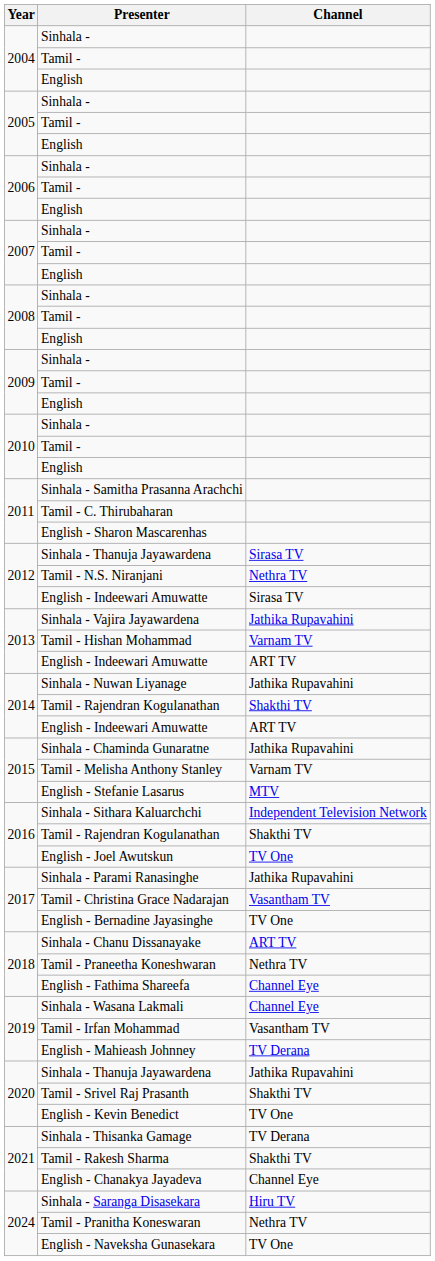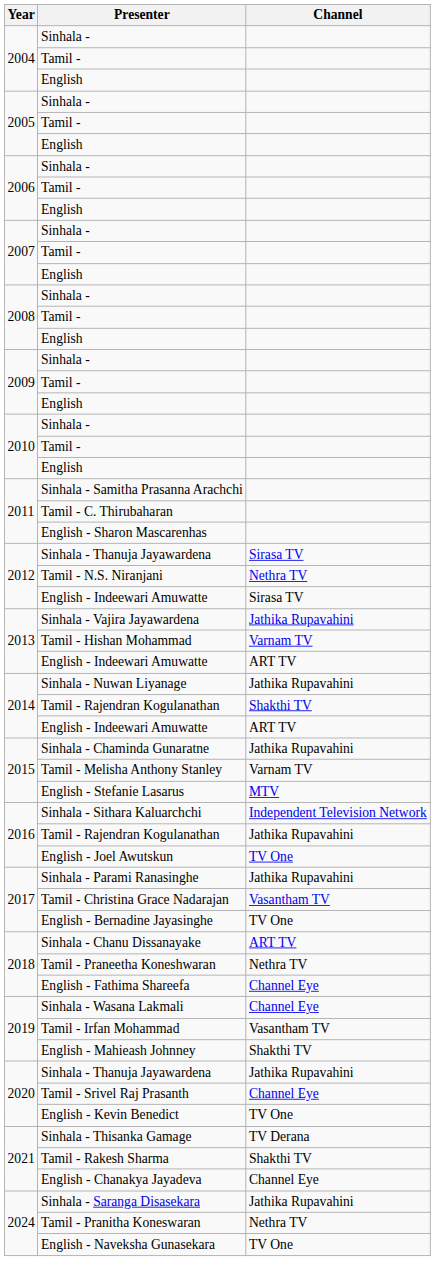 <table class="wikitable">
 <tr>
 <th>Year</th>
 <th>Presenter</th>
 <th>Channel</th>
 </tr>
 <tr>
 <td rowspan="3">2004</td>
 <td>Sinhala -</td>
 <td></td>
 </tr>
 <tr>
 <td>Tamil -</td>
 <td></td>
 </tr>
 <tr>
 <td>English</td>
 <td></td>
 </tr>
 <tr>
 <td rowspan="3">2005</td>
 <td>Sinhala -</td>
 <td></td>
 </tr>
 <tr>
 <td>Tamil -</td>
 <td></td>
 </tr>
 <tr>
 <td>English</td>
 <td></td>
 </tr>
 <tr>
 <td rowspan="3">2006</td>
 <td>Sinhala -</td>
 <td></td>
 </tr>
 <tr>
 <td>Tamil -</td>
 <td></td>
 </tr>
 <tr>
 <td>English</td>
 <td></td>
 </tr>
 <tr>
 <td rowspan="3">2007</td>
 <td>Sinhala -</td>
 <td></td>
 </tr>
 <tr>
 <td>Tamil -</td>
 <td></td>
 </tr>
 <tr>
 <td>English</td>
 <td></td>
 </tr>
 <tr>
 <td rowspan="3">2008</td>
 <td>Sinhala -</td>
 <td></td>
 </tr>
 <tr>
 <td>Tamil -</td>
 <td></td>
 </tr>
 <tr>
 <td>English</td>
 <td></td>
 </tr>
 <tr>
 <td rowspan="3">2009</td>
 <td>Sinhala -</td>
 <td></td>
 </tr>
 <tr>
 <td>Tamil -</td>
 <td></td>
 </tr>
 <tr>
 <td>English</td>
 <td></td>
 </tr>
 <tr>
 <td rowspan="3">2010</td>
 <td>Sinhala -</td>
 <td></td>
 </tr>
 <tr>
 <td>Tamil -</td>
 <td></td>
 </tr>
 <tr>
 <td>English</td>
 <td></td>
 </tr>
 <tr>
 <td rowspan="3">2011</td>
 <td>Sinhala - Samitha Prasanna Arachchi</td>
 <td></td>
 </tr>
 <tr>
 <td>Tamil - C. Thirubaharan</td>
 <td></td>
 </tr>
 <tr>
 <td>English - Sharon Mascarenhas</td>
 <td></td>
 </tr>
 <tr>
 <td rowspan="3">2012</td>
 <td>Sinhala - Thanuja Jayawardena</td>
 <td><a href='#'>Sirasa TV</a></td>
 </tr>
 <tr>
 <td>Tamil - N.S. Niranjani</td>
 <td><a href='#'>Nethra TV</a></td>
 </tr>
 <tr>
 <td>English - Indeewari Amuwatte</td>
 <td>Sirasa TV</td>
 </tr>
 <tr>
 <td rowspan="3">2013</td>
 <td>Sinhala - Vajira Jayawardena</td>
 <td><a href='#'>Jathika Rupavahini</a></td>
 </tr>
 <tr>
 <td>Tamil - Hishan Mohammad</td>
 <td><a href='#'>Varnam TV</a></td>
 </tr>
 <tr>
 <td>English - Indeewari Amuwatte</td>
 <td>ART TV</td>
 </tr>
 <tr>
 <td rowspan="3">2014</td>
 <td>Sinhala - Nuwan Liyanage</td>
 <td>Jathika Rupavahini</td>
 </tr>
 <tr>
 <td>Tamil - Rajendran Kogulanathan</td>
 <td><a href='#'>Shakthi TV</a></td>
 </tr>
 <tr>
 <td>English - Indeewari Amuwatte</td>
 <td>ART TV</td>
 </tr>
 <tr>
 <td rowspan="3">2015</td>
 <td>Sinhala - Chaminda Gunaratne</td>
 <td>Jathika Rupavahini</td>
 </tr>
 <tr>
 <td>Tamil - Melisha Anthony Stanley</td>
 <td>Varnam TV</td>
 </tr>
 <tr>
 <td>English - Stefanie Lasarus</td>
 <td><a href='#'>MTV</a></td>
 </tr>
 <tr>
 <td rowspan="3">2016</td>
 <td>Sinhala - Sithara Kaluarchchi</td>
 <td><a href='#'>Independent Television Network</a></td>
 </tr>
 <tr>
 <td>Tamil - Rajendran Kogulanathan</td>
-<td>Shakthi TV</td>
+<td>Jathika Rupavahini</td>
 </tr>
 <tr>
 <td>English - Joel Awutskun</td>
 <td><a href='#'>TV One</a></td>
 </tr>
 <tr>
 <td rowspan="3">2017</td>
 <td>Sinhala - Parami Ranasinghe</td>
 <td>Jathika Rupavahini</td>
 </tr>
 <tr>
 <td>Tamil - Christina Grace Nadarajan</td>
 <td><a href='#'>Vasantham TV</a></td>
 </tr>
 <tr>
 <td>English - Bernadine Jayasinghe</td>
 <td>TV One</td>
 </tr>
 <tr>
 <td rowspan="3">2018</td>
 <td>Sinhala - Chanu Dissanayake</td>
 <td><a href='#'>ART TV</a></td>
 </tr>
 <tr>
 <td>Tamil -  Praneetha Koneshwaran</td>
 <td>Nethra TV</td>
 </tr>
 <tr>
 <td>English - Fathima Shareefa</td>
 <td><a href='#'>Channel Eye</a></td>
 </tr>
 <tr>
 <td rowspan="3">2019 </td>
 <td>Sinhala - Wasana Lakmali</td>
 <td><a href='#'>Channel Eye</a></td>
 </tr>
 <tr>
 <td>Tamil - Irfan Mohammad</td>
 <td>Vasantham TV</td>
 </tr>
 <tr>
 <td>English - Mahieash Johnney</td>
-<td><a href='#'>TV Derana</a></td>
+<td>Shakthi TV</td>
 </tr>
 <tr>
 <td rowspan="3">2020</td>
 <td>Sinhala - Thanuja Jayawardena</td>
 <td>Jathika Rupavahini</td>
 </tr>
 <tr>
 <td>Tamil - Srivel Raj Prasanth</td>
-<td>Shakthi TV</td>
+<td><a href='#'>Channel Eye</a></td>
 </tr>
 <tr>
 <td>English - Kevin Benedict</td>
 <td>TV One</td>
 </tr>
 <tr>
 <td rowspan="3">2021</td>
 <td>Sinhala - Thisanka Gamage</td>
 <td>TV Derana</td>
 </tr>
 <tr>
 <td>Tamil - Rakesh Sharma</td>
 <td>Shakthi TV</td>
 </tr>
 <tr>
 <td>English - Chanakya Jayadeva</td>
 <td>Channel Eye</td>
 </tr>
 <tr>
 <td rowspan="3">2024</td>
 <td>Sinhala - <a href='#'>Saranga Disasekara</a></td>
-<td><a href='#'>Hiru TV</a></td>
+<td>Jathika Rupavahini</td>
 </tr>
 <tr>
 <td>Tamil - Pranitha Koneswaran</td>
 <td>Nethra TV</td>
 </tr>
 <tr>
 <td>English - Naveksha Gunasekara</td>
 <td>TV One</td>
 </tr>
 </table>
